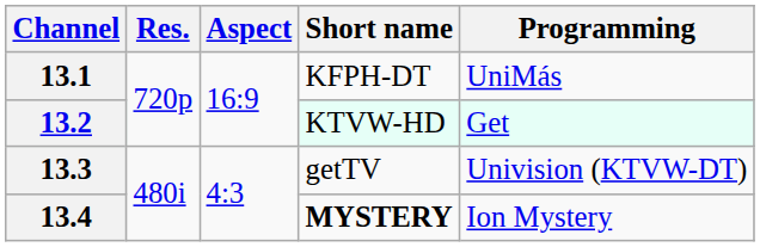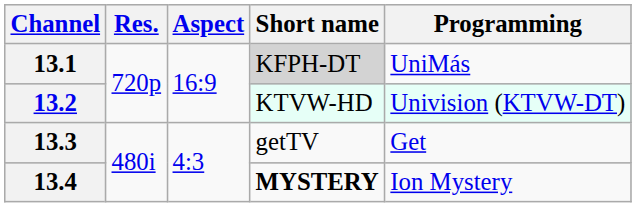 <table class="wikitable">
 <tr>
 <th scope = "col"><a href='#'>Channel</a></th>
 <th scope = "col"><a href='#'>Res.</a></th>
 <th scope = "col"><a href='#'>Aspect</a></th>
 <th scope = "col">Short name</th>
 <th scope = "col">Programming</th>
 </tr>
 <tr>
 <th scope = "row">13.1</th>
 <td rowspan=2><a href='#'>720p</a></td>
 <td rowspan=2><a href='#'>16:9</a></td>
-<td>KFPH-DT</td>
+<td style="background: lightgrey;">KFPH-DT</td>
 <td><a href='#'>UniMás</a></td>
 </tr>
 <tr style="background-color: #E6FFF7;">
 <th scope = "row"><a href='#'>13.2</a></th>
 <td>KTVW-HD</td>
-<td><a href='#'>Get</a></td>
+<td><a href='#'>Univision</a> (<a href='#'>KTVW-DT</a>)</td>
 </tr>
 <tr>
 <th scope = "row">13.3</th>
 <td rowspan=2><a href='#'>480i</a></td>
 <td rowspan=2><a href='#'>4:3</a></td>
 <td>getTV</td>
-<td><a href='#'>Univision</a> (<a href='#'>KTVW-DT</a>)</td>
+<td><a href='#'>Get</a></td>
 </tr>
 <tr>
 <th scope = "row">13.4</th>
 <td><strong>MYSTERY</strong></td>
 <td><a href='#'>Ion Mystery</a></td>
 </tr>
 </table>
